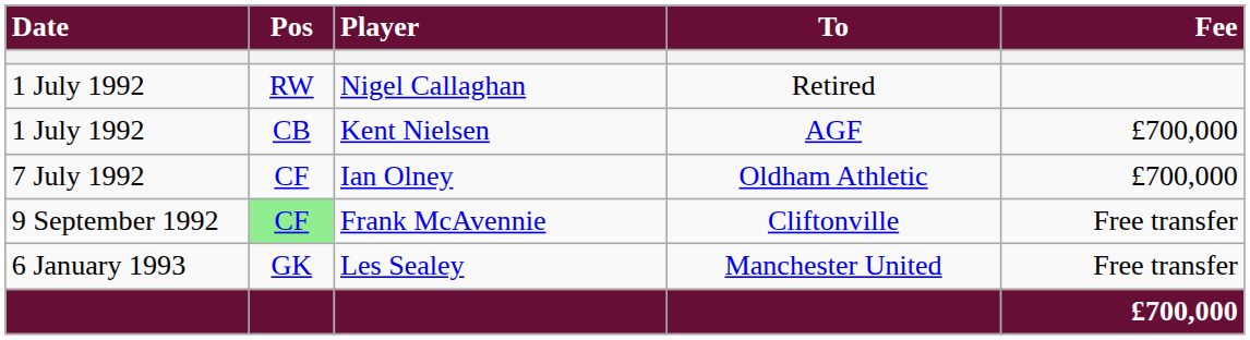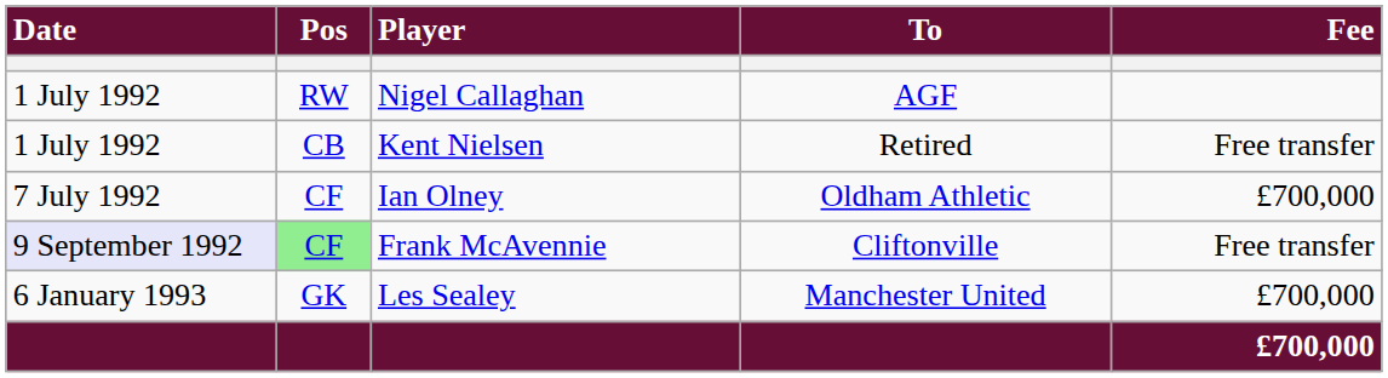 <table class="wikitable">
 <tr>
 <th style="background:#670E36; color:#ffffff; text-align:left; width:130px">Date</th>
 <th style="background:#670E36; color:#ffffff; text-align:center; width:40px">Pos</th>
 <th style="background:#670E36; color:#ffffff; text-align:left; width:180px">Player</th>
 <th style="background:#670E36; color:#ffffff; text-align:center; width:180px">To</th>
 <th style="background:#670E36; color:#ffffff; text-align:right; width:130px">Fee</th>
 </tr>
 <tr>
 <th></th>
 <th></th>
 <th></th>
 <th></th>
 <th></th>
 </tr>
 <tr>
 <td>1 July 1992</td>
 <td style="text-align:center;"><a href='#'>RW</a></td>
 <td><a href='#'>Nigel Callaghan</a></td>
-<td style="text-align:center;">Retired</td>
+<td style="text-align:center;"> <a href='#'>AGF</a></td>
 <td></td>
 </tr>
 <tr>
 <td>1 July 1992</td>
 <td style="text-align:center;"><a href='#'>CB</a></td>
 <td> <a href='#'>Kent Nielsen</a></td>
-<td style="text-align:center;"> <a href='#'>AGF</a></td>
-<td style="text-align:right;">£700,000</td>
+<td style="text-align:center;">Retired</td>
+<td style="text-align:right;">Free transfer</td>
 </tr>
 <tr>
 <td>7 July 1992</td>
 <td style="text-align:center;"><a href='#'>CF</a></td>
 <td><a href='#'>Ian Olney</a></td>
 <td style="text-align:center;"><a href='#'>Oldham Athletic</a></td>
 <td style="text-align:right;">£700,000</td>
 </tr>
 <tr>
-<td>9 September 1992</td>
+<td style="background: lavender;">9 September 1992</td>
 <td style="background: lightgreen; text-align:center;"><a href='#'>CF</a></td>
 <td> <a href='#'>Frank McAvennie</a></td>
 <td style="text-align:center;"> <a href='#'> Cliftonville</a></td>
 <td style="text-align:right;">Free transfer</td>
 </tr>
 <tr>
 <td>6 January 1993</td>
 <td style="text-align:center;"><a href='#'>GK</a></td>
 <td><a href='#'>Les Sealey</a></td>
 <td style="text-align:center;"><a href='#'>Manchester United</a></td>
-<td style="text-align:right;">Free transfer</td>
+<td style="text-align:right;">£700,000</td>
 </tr>
 <tr>
 <th style="background:#670E36;"></th>
 <th style="background:#670E36;"></th>
 <th style="background:#670E36;"></th>
 <th style="background:#670E36;"></th>
 <th style="background:#670E36; color:#ffffff; text-align:right;"><strong>£700,000</strong></th>
 </tr>
 </table>
